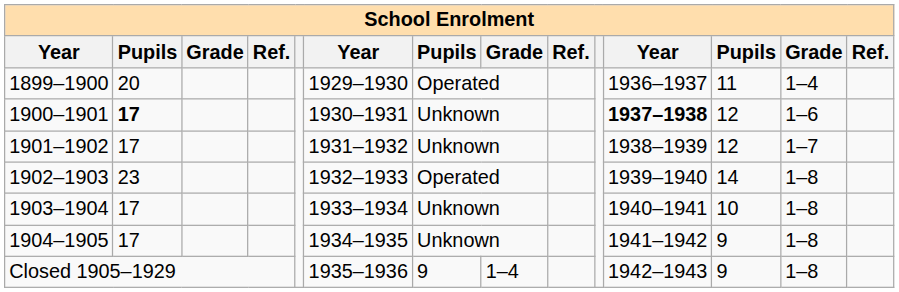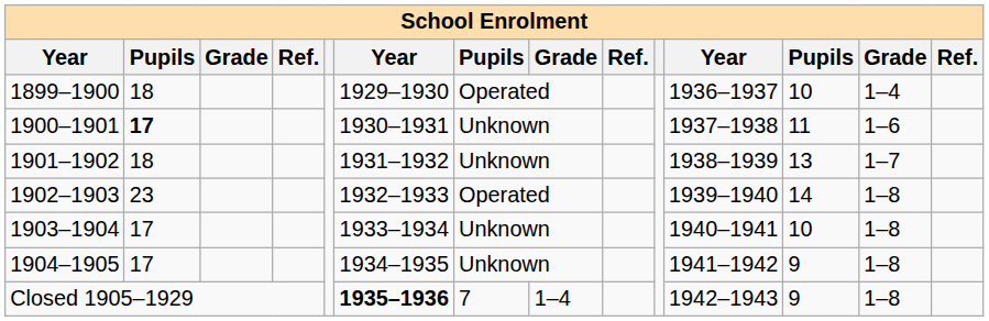 <table class="wikitable">
 <tr>
 <th colspan="14" style="background:#ffdead;">School Enrolment</th>
 </tr>
 <tr>
 <th>Year</th>
 <th>Pupils</th>
 <th>Grade</th>
 <th>Ref.</th>
 <th></th>
 <th>Year</th>
 <th>Pupils</th>
 <th>Grade</th>
 <th>Ref.</th>
 <th></th>
 <th>Year</th>
 <th>Pupils</th>
 <th>Grade</th>
 <th>Ref.</th>
 </tr>
 <tr>
 <td>1899–1900</td>
-<td>20</td>
+<td>18</td>
 <td></td>
 <td></td>
 <td rowspan=7></td>
 <td>1929–1930</td>
 <td colspan=2>Operated</td>
 <td></td>
 <td rowspan=7></td>
 <td>1936–1937</td>
-<td>11</td>
+<td>10</td>
 <td>1–4</td>
 <td></td>
 </tr>
 <tr>
 <td>1900–1901</td>
 <td><strong>17</strong></td>
 <td></td>
 <td></td>
 <td>1930–1931</td>
 <td colspan=2>Unknown</td>
 <td></td>
-<td><strong>1937–1938</strong></td>
-<td>12</td>
+<td>1937–1938</td>
+<td>11</td>
 <td>1–6</td>
 <td></td>
 </tr>
 <tr>
 <td>1901–1902</td>
-<td>17</td>
+<td>18</td>
 <td></td>
 <td></td>
 <td>1931–1932</td>
 <td colspan=2>Unknown</td>
 <td></td>
 <td>1938–1939</td>
-<td>12</td>
+<td>13</td>
 <td>1–7</td>
 <td></td>
 </tr>
 <tr>
 <td>1902–1903</td>
 <td>23</td>
 <td></td>
 <td></td>
 <td>1932–1933</td>
 <td colspan=2>Operated</td>
 <td></td>
 <td>1939–1940</td>
 <td>14</td>
 <td>1–8</td>
 <td></td>
 </tr>
 <tr>
 <td>1903–1904</td>
 <td>17</td>
 <td></td>
 <td></td>
 <td>1933–1934</td>
 <td colspan=2>Unknown</td>
 <td></td>
 <td>1940–1941</td>
 <td>10</td>
 <td>1–8</td>
 <td></td>
 </tr>
 <tr>
 <td>1904–1905</td>
 <td>17</td>
 <td></td>
 <td></td>
 <td>1934–1935</td>
 <td colspan=2>Unknown</td>
 <td></td>
 <td>1941–1942</td>
 <td>9</td>
 <td>1–8</td>
 <td></td>
 </tr>
 <tr>
 <td colspan=4>Closed 1905–1929</td>
-<td>1935–1936</td>
-<td>9</td>
+<td><strong>1935–1936</strong></td>
+<td>7</td>
 <td>1–4</td>
 <td></td>
 <td>1942–1943</td>
 <td>9</td>
 <td>1–8</td>
 <td></td>
 </tr>
 </table>
